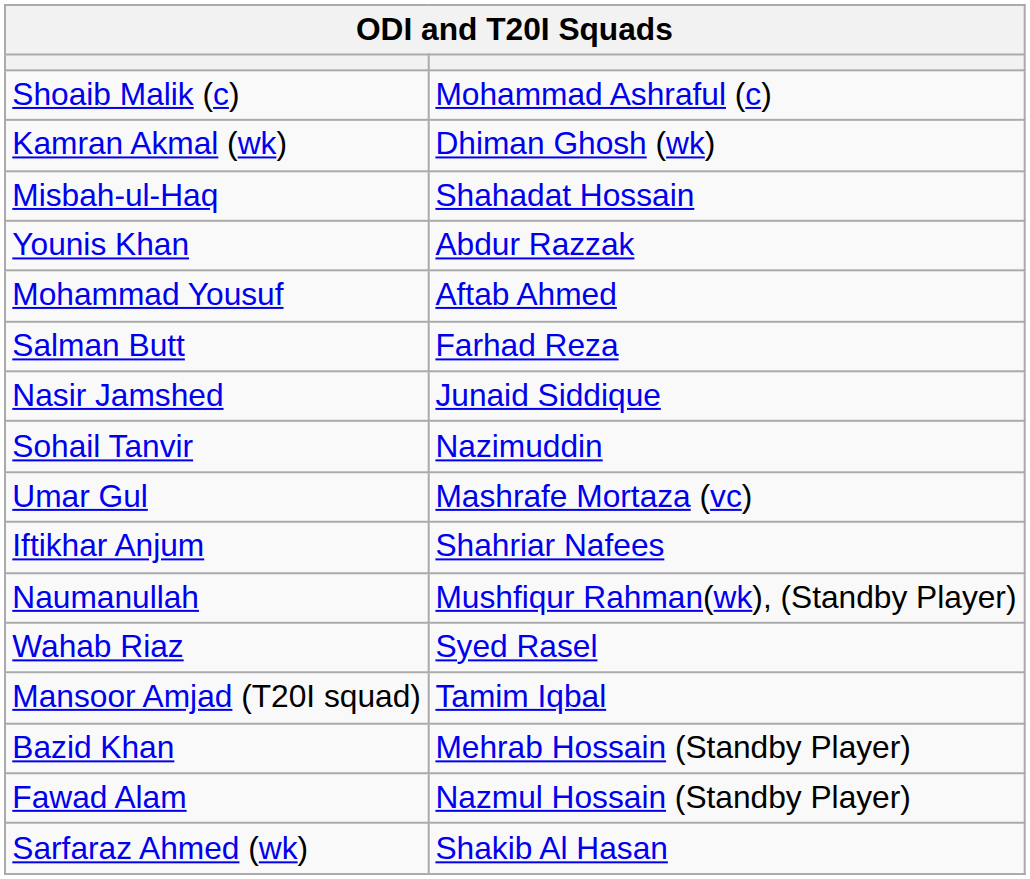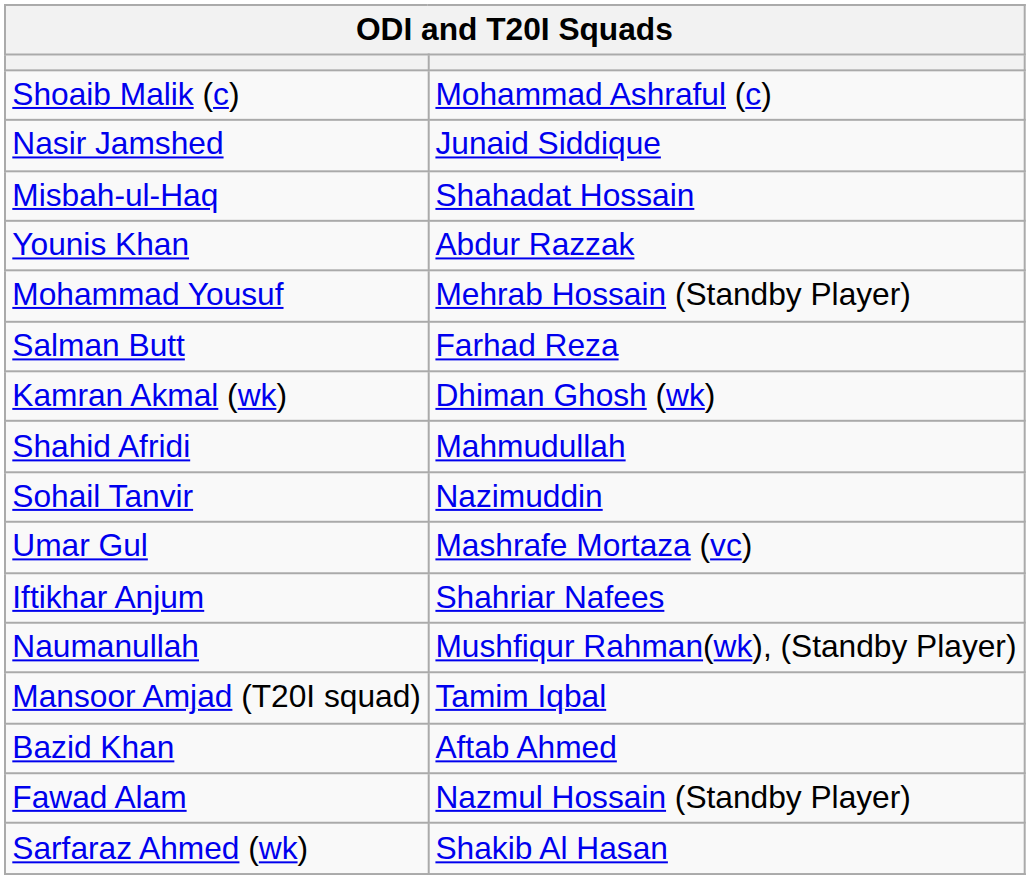 <table class="wikitable">
 <tr>
 <th colspan=2>ODI and T20I Squads</th>
 </tr>
 <tr>
 <th></th>
 <th></th>
 </tr>
 <tr>
 <td><a href='#'>Shoaib Malik</a> (<a href='#'>c</a>)</td>
 <td><a href='#'>Mohammad Ashraful</a> (<a href='#'>c</a>)</td>
 </tr>
 <tr>
-<td><a href='#'>Kamran Akmal</a> (<a href='#'>wk</a>)</td>
-<td><a href='#'>Dhiman Ghosh</a> (<a href='#'>wk</a>)</td>
+<td><a href='#'>Nasir Jamshed</a></td>
+<td><a href='#'>Junaid Siddique</a></td>
 </tr>
 <tr>
 <td><a href='#'>Misbah-ul-Haq</a></td>
 <td><a href='#'>Shahadat Hossain</a></td>
 </tr>
 <tr>
 <td><a href='#'>Younis Khan</a></td>
 <td><a href='#'>Abdur Razzak</a></td>
 </tr>
 <tr>
 <td><a href='#'>Mohammad Yousuf</a></td>
-<td><a href='#'>Aftab Ahmed</a></td>
+<td><a href='#'>Mehrab Hossain</a> (Standby Player)</td>
 </tr>
 <tr>
 <td><a href='#'>Salman Butt</a></td>
 <td><a href='#'>Farhad Reza</a></td>
 </tr>
 <tr>
-<td><a href='#'>Nasir Jamshed</a></td>
-<td><a href='#'>Junaid Siddique</a></td>
+<td><a href='#'>Kamran Akmal</a> (<a href='#'>wk</a>)</td>
+<td><a href='#'>Dhiman Ghosh</a> (<a href='#'>wk</a>)</td>
+</tr>
+<tr>
+<td><a href='#'>Shahid Afridi</a></td>
+<td><a href='#'>Mahmudullah</a></td>
 </tr>
 <tr>
 <td><a href='#'>Sohail Tanvir</a></td>
 <td><a href='#'>Nazimuddin</a></td>
 </tr>
 <tr>
 <td><a href='#'>Umar Gul</a></td>
 <td><a href='#'>Mashrafe Mortaza</a> (<a href='#'>vc</a>)</td>
 </tr>
 <tr>
 <td><a href='#'>Iftikhar Anjum</a></td>
 <td><a href='#'>Shahriar Nafees</a></td>
 </tr>
 <tr>
 <td><a href='#'>Naumanullah</a></td>
 <td><a href='#'>Mushfiqur Rahman</a>(<a href='#'>wk</a>), (Standby Player)</td>
 </tr>
 <tr>
-<td><a href='#'>Wahab Riaz</a></td>
-<td><a href='#'>Syed Rasel</a></td>
-</tr>
-<tr>
 <td><a href='#'>Mansoor Amjad</a> (T20I squad)</td>
 <td><a href='#'>Tamim Iqbal</a></td>
 </tr>
 <tr>
 <td><a href='#'>Bazid Khan</a></td>
-<td><a href='#'>Mehrab Hossain</a> (Standby Player)</td>
+<td><a href='#'>Aftab Ahmed</a></td>
 </tr>
 <tr>
 <td><a href='#'>Fawad Alam</a></td>
 <td><a href='#'>Nazmul Hossain</a> (Standby Player)</td>
 </tr>
 <tr>
 <td><a href='#'>Sarfaraz Ahmed</a> (<a href='#'>wk</a>)</td>
 <td><a href='#'>Shakib Al Hasan</a></td>
 </tr>
 <tr>
 </tr>
 </table>
